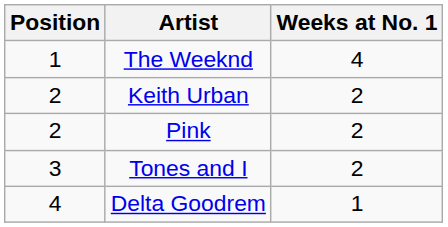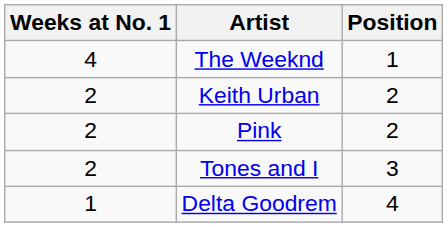 <table class="wikitable">
 <tr>
+<th style="text-align: center;">Weeks at No. 1</th>
+<th style="text-align: center;">Artist</th>
 <th style="text-align: center;">Position</th>
-<th style="text-align: center;">Artist</th>
-<th style="text-align: center;">Weeks at No. 1</th>
 </tr>
 <tr>
+<td style="text-align: center;">4</td>
+<td style="text-align: center;"><a href='#'>The Weeknd</a></td>
 <td style="text-align: center;">1</td>
-<td style="text-align: center;"><a href='#'>The Weeknd</a></td>
-<td style="text-align: center;">4</td>
 </tr>
 <tr>
 <td style="text-align: center;">2</td>
 <td style="text-align: center;"><a href='#'>Keith Urban</a></td>
 <td style="text-align: center;">2</td>
 </tr>
 <tr>
 <td style="text-align: center;">2</td>
 <td style="text-align: center;"><a href='#'>Pink</a></td>
 <td style="text-align: center;">2</td>
 </tr>
 <tr>
+<td style="text-align: center;">2</td>
+<td style="text-align: center;"><a href='#'>Tones and I</a></td>
 <td style="text-align: center;">3</td>
-<td style="text-align: center;"><a href='#'>Tones and I</a></td>
-<td style="text-align: center;">2</td>
 </tr>
 <tr>
+<td style="text-align: center;">1</td>
+<td style="text-align: center;"><a href='#'>Delta Goodrem</a></td>
 <td style="text-align: center;">4</td>
-<td style="text-align: center;"><a href='#'>Delta Goodrem</a></td>
-<td style="text-align: center;">1</td>
 </tr>
 </table>
